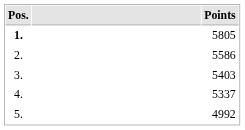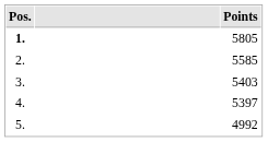 <table cellspacing="1" cellpadding="3" style="border:1px solid #AAAAAA;font-size:90%">
 <tr bgcolor="#E4E4E4">
 <th style="border-bottom:1px solid #AAAAAA" width=10>Pos.</th>
 <th style="border-bottom:1px solid #AAAAAA" width=200></th>
 <th style="border-bottom:1px solid #AAAAAA" width=20>Points</th>
 </tr>
 <tr>
 <td align="center"><strong>1.</strong></td>
 <td><strong></strong></td>
 <td align="right">5805</td>
 </tr>
 <tr>
 <td align="center">2.</td>
 <td></td>
-<td align="right">5586</td>
+<td align="right">5585</td>
 </tr>
 <tr>
 <td align="center">3.</td>
 <td></td>
 <td align="right">5403</td>
 </tr>
 <tr>
 <td align="center">4.</td>
 <td></td>
-<td align="right">5337</td>
+<td align="right">5397</td>
 </tr>
 <tr>
 <td align="center">5.</td>
 <td></td>
 <td align="right">4992</td>
 </tr>
 </table>
